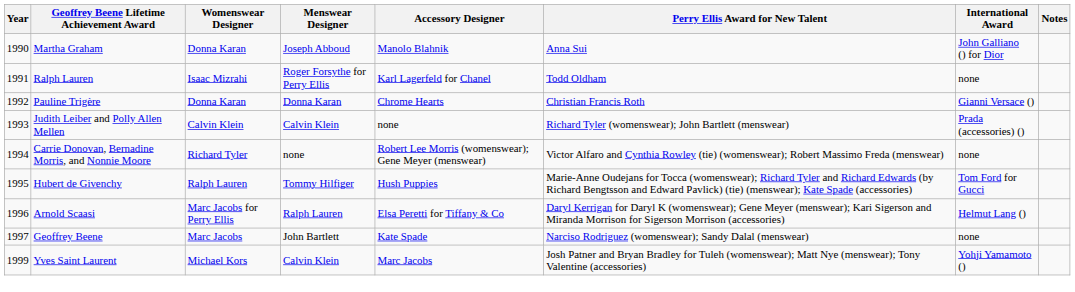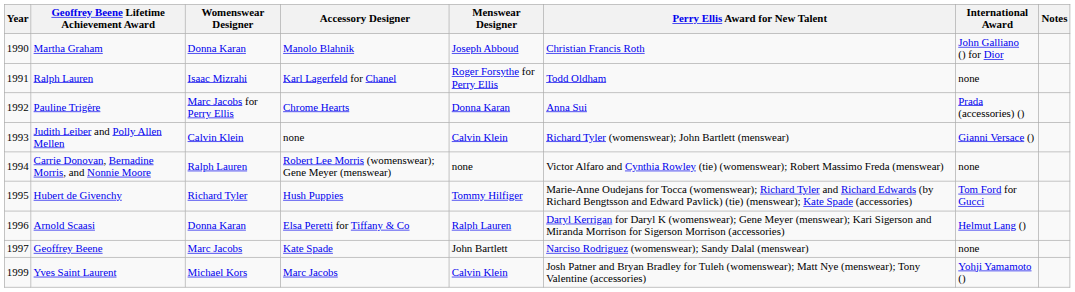 <table class="wikitable sortable">
 <tr>
 <th>Year</th>
 <th><a href='#'>Geoffrey Beene</a> Lifetime Achievement Award</th>
 <th>Womenswear Designer</th>
+<th>Accessory Designer</th>
 <th>Menswear Designer</th>
-<th>Accessory Designer</th>
 <th><a href='#'>Perry Ellis</a> Award for New Talent</th>
 <th>International Award</th>
 <th>Notes</th>
 </tr>
 <tr>
 <td>1990</td>
 <td><a href='#'>Martha Graham</a></td>
 <td><a href='#'>Donna Karan</a></td>
+<td><a href='#'>Manolo Blahnik</a></td>
 <td><a href='#'>Joseph Abboud</a></td>
-<td><a href='#'>Manolo Blahnik</a></td>
-<td><a href='#'>Anna Sui</a></td>
+<td><a href='#'>Christian Francis Roth</a></td>
 <td><a href='#'>John Galliano</a><br>() for <a href='#'>Dior</a></td>
 <td></td>
 </tr>
 <tr>
 <td>1991</td>
 <td><a href='#'>Ralph Lauren</a></td>
 <td><a href='#'>Isaac Mizrahi</a></td>
+<td><a href='#'>Karl Lagerfeld</a> for <a href='#'>Chanel</a></td>
 <td><a href='#'>Roger Forsythe</a> for <a href='#'>Perry Ellis</a></td>
-<td><a href='#'>Karl Lagerfeld</a> for <a href='#'>Chanel</a></td>
 <td><a href='#'>Todd Oldham</a></td>
 <td>none</td>
 <td></td>
 </tr>
 <tr>
 <td>1992</td>
 <td><a href='#'>Pauline Trigère</a></td>
+<td><a href='#'>Marc Jacobs</a> for <a href='#'>Perry Ellis</a></td>
+<td><a href='#'>Chrome Hearts</a></td>
 <td><a href='#'>Donna Karan</a></td>
-<td><a href='#'>Donna Karan</a></td>
-<td><a href='#'>Chrome Hearts</a></td>
-<td><a href='#'>Christian Francis Roth</a></td>
-<td><a href='#'>Gianni Versace</a> ()</td>
+<td><a href='#'>Anna Sui</a></td>
+<td><a href='#'>Prada</a> (accessories) ()</td>
 <td></td>
 </tr>
 <tr>
 <td>1993</td>
 <td><a href='#'>Judith Leiber</a> and <a href='#'>Polly Allen Mellen</a></td>
 <td><a href='#'>Calvin Klein</a></td>
+<td>none</td>
 <td><a href='#'>Calvin Klein</a></td>
-<td>none</td>
 <td><a href='#'>Richard Tyler</a> (womenswear); John Bartlett (menswear)</td>
-<td><a href='#'>Prada</a> (accessories) ()</td>
+<td><a href='#'>Gianni Versace</a> ()</td>
 <td></td>
 </tr>
 <tr>
 <td>1994</td>
 <td><a href='#'>Carrie Donovan</a>, <a href='#'>Bernadine Morris</a>, and <a href='#'>Nonnie Moore</a></td>
-<td><a href='#'>Richard Tyler</a></td>
+<td><a href='#'>Ralph Lauren</a></td>
+<td><a href='#'>Robert Lee Morris</a> (womenswear);  Gene Meyer (menswear)</td>
 <td>none</td>
-<td><a href='#'>Robert Lee Morris</a> (womenswear);  Gene Meyer (menswear)</td>
 <td>Victor Alfaro and <a href='#'>Cynthia Rowley</a> (tie) (womenswear); Robert Massimo Freda (menswear)</td>
 <td>none</td>
 <td></td>
 </tr>
 <tr>
 <td>1995</td>
 <td><a href='#'>Hubert de Givenchy</a></td>
-<td><a href='#'>Ralph Lauren</a></td>
+<td><a href='#'>Richard Tyler</a></td>
+<td><a href='#'>Hush Puppies</a></td>
 <td><a href='#'>Tommy Hilfiger</a></td>
-<td><a href='#'>Hush Puppies</a></td>
 <td>Marie-Anne Oudejans for Tocca (womenswear); <a href='#'>Richard Tyler</a> and <a href='#'> Richard Edwards</a> (by  Richard Bengtsson and Edward Pavlick) (tie) (menswear); <a href='#'>Kate Spade</a> (accessories)</td>
 <td><a href='#'>Tom Ford</a> for <a href='#'>Gucci</a></td>
 <td></td>
 </tr>
 <tr>
 <td>1996</td>
 <td><a href='#'>Arnold Scaasi</a></td>
-<td><a href='#'>Marc Jacobs</a> for <a href='#'>Perry Ellis</a></td>
+<td><a href='#'>Donna Karan</a></td>
+<td><a href='#'>Elsa Peretti</a> for <a href='#'>Tiffany & Co</a></td>
 <td><a href='#'>Ralph Lauren</a></td>
-<td><a href='#'>Elsa Peretti</a> for <a href='#'>Tiffany & Co</a></td>
 <td><a href='#'>Daryl Kerrigan</a> for Daryl K (womenswear); Gene Meyer (menswear); Kari Sigerson and Miranda Morrison for Sigerson Morrison (accessories)</td>
 <td><a href='#'>Helmut Lang</a> ()</td>
 <td></td>
 </tr>
 <tr>
 <td>1997</td>
 <td><a href='#'>Geoffrey Beene</a></td>
 <td><a href='#'>Marc Jacobs</a></td>
+<td><a href='#'>Kate Spade</a></td>
 <td>John Bartlett</td>
-<td><a href='#'>Kate Spade</a></td>
 <td><a href='#'>Narciso Rodriguez</a> (womenswear); Sandy Dalal (menswear)</td>
 <td>none</td>
 <td></td>
 </tr>
 <tr>
 <td>1999</td>
 <td><a href='#'>Yves Saint Laurent</a></td>
 <td><a href='#'>Michael Kors</a></td>
+<td><a href='#'>Marc Jacobs</a></td>
 <td><a href='#'>Calvin Klein</a></td>
-<td><a href='#'>Marc Jacobs</a></td>
 <td>Josh Patner and Bryan Bradley for Tuleh (womenswear); Matt Nye (menswear); Tony Valentine (accessories)</td>
 <td><a href='#'>Yohji Yamamoto</a><br>()</td>
 <td></td>
 </tr>
 </table>
